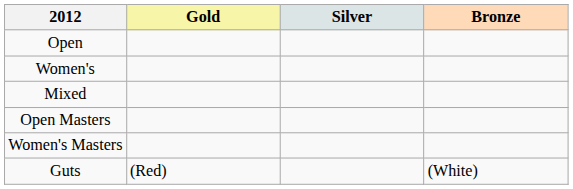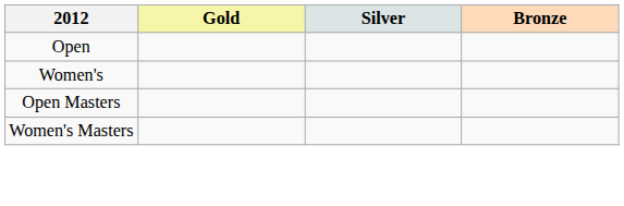 <table class="wikitable sortable">
 <tr bgcolor="#efefef" align="left">
 <th Year>2012</th>
 <th width=145 style="background-color: #F7F6A8;"> Gold</th>
 <th width=135 style="background-color: #DCE5E5;"> Silver</th>
 <th width=135 style="background-color: #FFDAB9;"> Bronze</th>
 </tr>
 <tr>
 <td align="center">Open</td>
 <td></td>
 <td></td>
 <td></td>
 </tr>
 <tr>
 <td align="center">Women's</td>
 <td></td>
 <td></td>
 <td></td>
 </tr>
 <tr>
-<td align="center">Mixed</td>
-<td></td>
-<td></td>
-<td></td>
-</tr>
-<tr>
 <td align="center">Open Masters</td>
 <td></td>
 <td></td>
 <td></td>
 </tr>
 <tr>
 <td align="center">Women's Masters</td>
 <td></td>
 <td></td>
 <td></td>
 </tr>
-<tr>
-<td align="center">Guts</td>
-<td> (Red)</td>
-<td></td>
-<td> (White)</td>
-</tr>
 </table>
